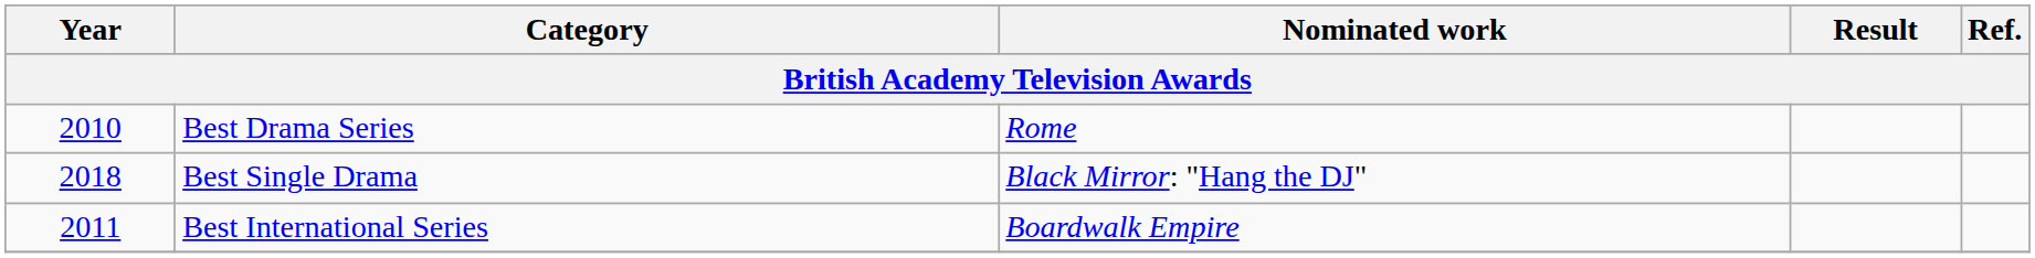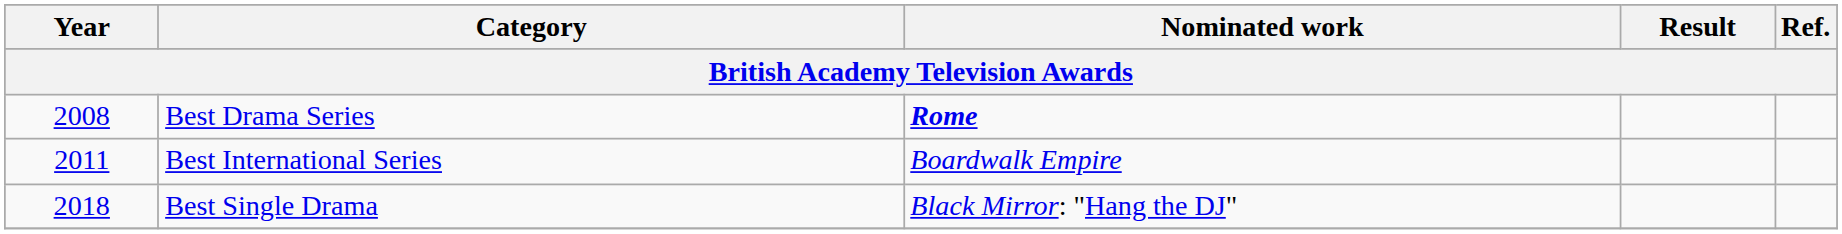 <table class=wikitable>
 <tr>
 <th scope="col" style="width:5em;">Year</th>
 <th scope="col" style="width:26em;">Category</th>
 <th scope="col" style="width:25em;">Nominated work</th>
 <th scope="col" style="width:5em;">Result</th>
 <th>Ref.</th>
 </tr>
 <tr>
 <th colspan=5><a href='#'>British Academy Television Awards</a></th>
 </tr>
 <tr>
-<td style="text-align:center;"><a href='#'>2010</a></td>
+<td style="text-align:center;"><a href='#'>2008</a></td>
 <td><a href='#'>Best Drama Series</a></td>
-<td><em><a href='#'>Rome</a></em></td>
+<td><strong><em><a href='#'>Rome</a></em></strong></td>
+<td></td>
+<td></td>
+</tr>
+<tr>
+<td style="text-align:center;"><a href='#'>2011</a></td>
+<td><a href='#'>Best International Series</a></td>
+<td><em><a href='#'>Boardwalk Empire</a></em></td>
 <td></td>
 <td></td>
 </tr>
 <tr>
 <td style="text-align:center;"><a href='#'>2018</a></td>
 <td><a href='#'>Best Single Drama</a></td>
 <td><em><a href='#'>Black Mirror</a></em>: "<a href='#'>Hang the DJ</a>"</td>
 <td></td>
 <td></td>
 </tr>
 <tr>
-<td style="text-align:center;"><a href='#'>2011</a></td>
-<td><a href='#'>Best International Series</a></td>
-<td><em><a href='#'>Boardwalk Empire</a></em></td>
-<td></td>
-<td></td>
-</tr>
-<tr>
 </tr>
 </table>
